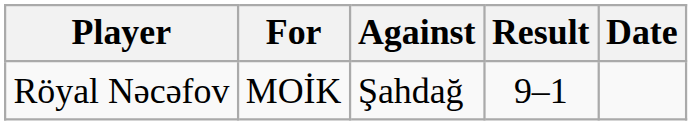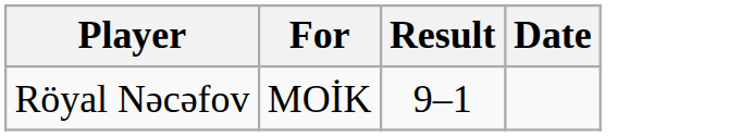 <table class="wikitable sortable">
 <tr>
 <th>Player</th>
 <th>For</th>
-<th>Against</th>
 <th style="text-align:center">Result</th>
 <th>Date</th>
 </tr>
 <tr>
 <td> Röyal Nəcəfov</td>
 <td>MOİK</td>
-<td>Şahdağ</td>
 <td style="text-align:center;">9–1</td>
 <td></td>
 </tr>
 </table>
